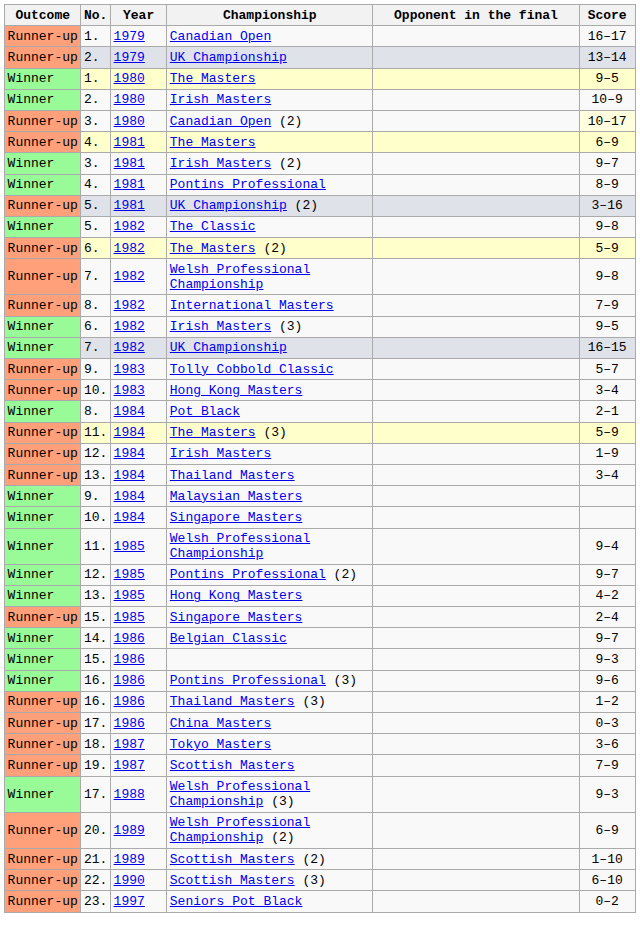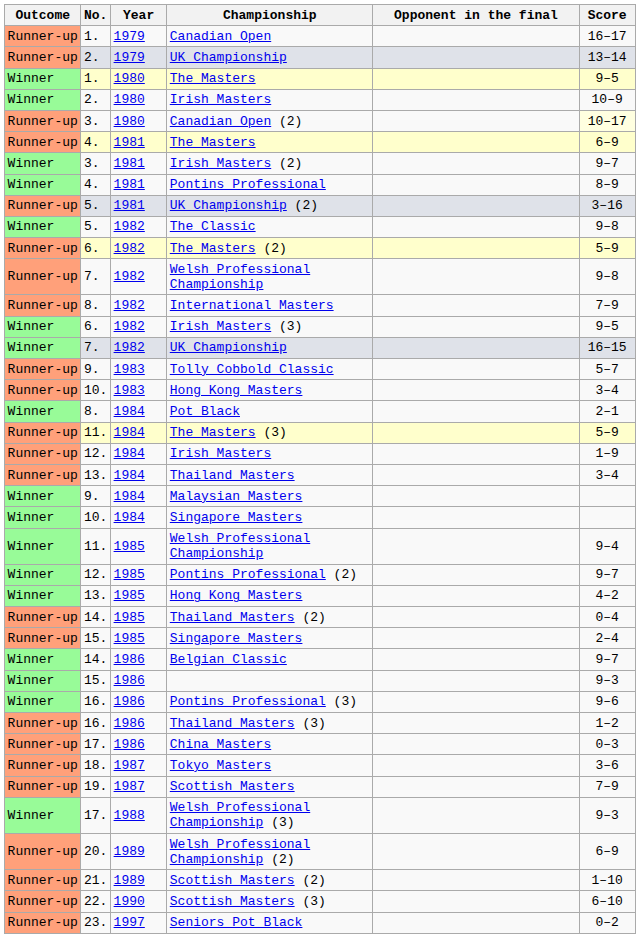 <table class="wikitable sortable">
 <tr>
 <th scope="col">Outcome</th>
 <th scope="col" style="width:20px;">No.</th>
 <th scope="col" style="width:50px;">Year</th>
 <th scope="col" style="width:200px;">Championship</th>
 <th scope="col" style="width:200px;">Opponent in the final</th>
 <th scope="col" style="width:50px;">Score</th>
 </tr>
 <tr>
 <td style="background:#ffa07a;">Runner-up</td>
 <td>1.</td>
 <td><a href='#'>1979</a></td>
 <td><a href='#'>Canadian Open</a></td>
 <td data-sort-value="Thorburn, Cliff"></td>
 <td align="center">16–17</td>
 </tr>
 <tr bgcolor="dfe2e9">
 <td style="background:#ffa07a;">Runner-up</td>
 <td>2.</td>
 <td><a href='#'>1979</a></td>
 <td><a href='#'>UK Championship</a></td>
 <td data-sort-value="Virgo, John"></td>
 <td align="center">13–14</td>
 </tr>
 <tr bgcolor="ffffcc">
 <td style="background:#98FB98">Winner</td>
 <td>1.</td>
 <td><a href='#'>1980</a></td>
 <td><a href='#'>The Masters</a></td>
 <td data-sort-value="Higgins, Alex"></td>
 <td align="center">9–5</td>
 </tr>
 <tr>
 <td style="background:#98FB98">Winner</td>
 <td>2.</td>
 <td><a href='#'>1980</a></td>
 <td><a href='#'>Irish Masters</a></td>
 <td data-sort-value="Mountjoy, Doug"></td>
 <td align="center">10–9</td>
 </tr>
 <tr>
 <td style="background:#ffa07a;">Runner-up</td>
 <td>3.</td>
 <td><a href='#'>1980</a></td>
 <td><a href='#'>Canadian Open</a> (2)</td>
 <td data-sort-value="Thorburn, Cliff"></td>
 <td align="center" style="background: lightyellow;">10–17</td>
 </tr>
 <tr bgcolor="ffffcc">
 <td style="background:#ffa07a;">Runner-up</td>
 <td>4.</td>
 <td><a href='#'>1981</a></td>
 <td><a href='#'>The Masters</a></td>
 <td data-sort-value="Higgins, Alex"></td>
 <td align="center">6–9</td>
 </tr>
 <tr>
 <td style="background:#98FB98">Winner</td>
 <td>3.</td>
 <td><a href='#'>1981</a></td>
 <td><a href='#'>Irish Masters</a> (2)</td>
 <td data-sort-value="Reardon, Ray"></td>
 <td align="center">9–7</td>
 </tr>
 <tr>
 <td style="background:#98FB98">Winner</td>
 <td>4.</td>
 <td><a href='#'>1981</a></td>
 <td><a href='#'>Pontins Professional</a></td>
 <td data-sort-value="Thorne, Willie"></td>
 <td align="center">8–9</td>
 </tr>
 <tr bgcolor="dfe2e9">
 <td style="background:#ffa07a;">Runner-up</td>
 <td>5.</td>
 <td><a href='#'>1981</a></td>
 <td><a href='#'>UK Championship</a> (2)</td>
 <td data-sort-value="Davis, Steve"></td>
 <td align="center">3–16</td>
 </tr>
 <tr>
 <td style="background:#98FB98">Winner</td>
 <td>5.</td>
 <td><a href='#'>1982</a></td>
 <td><a href='#'>The Classic</a></td>
 <td data-sort-value="Davis, Steve"></td>
 <td align="center">9–8</td>
 </tr>
 <tr bgcolor="ffffcc">
 <td style="background:#ffa07a;">Runner-up</td>
 <td>6.</td>
 <td><a href='#'>1982</a></td>
 <td><a href='#'>The Masters</a> (2)</td>
 <td data-sort-value="Davis, Steve"></td>
 <td align="center">5–9</td>
 </tr>
 <tr>
 <td style="background:#ffa07a;">Runner-up</td>
 <td>7.</td>
 <td><a href='#'>1982</a></td>
 <td><a href='#'>Welsh Professional Championship</a></td>
 <td data-sort-value="Mountjoy, Doug"></td>
 <td align="center">9–8</td>
 </tr>
 <tr>
 <td style="background:#ffa07a;">Runner-up</td>
 <td>8.</td>
 <td><a href='#'>1982</a></td>
 <td><a href='#'>International Masters</a></td>
 <td data-sort-value="Davis, Steve"></td>
 <td align="center">7–9</td>
 </tr>
 <tr>
 <td style="background:#98FB98">Winner</td>
 <td>6.</td>
 <td><a href='#'>1982</a></td>
 <td><a href='#'>Irish Masters</a> (3)</td>
 <td data-sort-value="Davis, Steve"></td>
 <td align="center">9–5</td>
 </tr>
 <tr bgcolor="dfe2e9">
 <td style="background:#98FB98">Winner</td>
 <td>7.</td>
 <td><a href='#'>1982</a></td>
 <td><a href='#'>UK Championship</a></td>
 <td data-sort-value="Higgins, Alex"></td>
 <td align="center">16–15</td>
 </tr>
 <tr>
 <td style="background:#ffa07a;">Runner-up</td>
 <td>9.</td>
 <td><a href='#'>1983</a></td>
 <td><a href='#'>Tolly Cobbold Classic</a></td>
 <td data-sort-value="Davis, Steve"></td>
 <td align="center">5–7</td>
 </tr>
 <tr>
 <td style="background:#ffa07a;">Runner-up</td>
 <td>10.</td>
 <td><a href='#'>1983</a></td>
 <td><a href='#'>Hong Kong Masters</a></td>
 <td data-sort-value="Mountjoy, Doug"></td>
 <td align="center">3–4</td>
 </tr>
 <tr>
 <td style="background:#98FB98">Winner</td>
 <td>8.</td>
 <td><a href='#'>1984</a></td>
 <td><a href='#'>Pot Black</a></td>
 <td data-sort-value="Spencer, John"></td>
 <td align="center">2–1</td>
 </tr>
 <tr bgcolor="ffffcc">
 <td style="background:#ffa07a;">Runner-up</td>
 <td>11.</td>
 <td><a href='#'>1984</a></td>
 <td><a href='#'>The Masters</a> (3)</td>
 <td data-sort-value="White, Jimmy"></td>
 <td align="center">5–9</td>
 </tr>
 <tr>
 <td style="background:#ffa07a;">Runner-up</td>
 <td>12.</td>
 <td><a href='#'>1984</a></td>
 <td><a href='#'>Irish Masters</a></td>
 <td data-sort-value="Davis, Steve"></td>
 <td align="center">1–9</td>
 </tr>
 <tr>
 <td style="background:#ffa07a;">Runner-up</td>
 <td>13.</td>
 <td><a href='#'>1984</a></td>
 <td><a href='#'>Thailand Masters</a></td>
 <td data-sort-value="White, Jimmy"></td>
 <td align="center">3–4</td>
 </tr>
 <tr>
 <td style="background:#98FB98">Winner</td>
 <td>9.</td>
 <td><a href='#'>1984</a></td>
 <td><a href='#'>Malaysian Masters</a></td>
 <td data-sort-value="White, Jimmy"></td>
 <td align="center" data-sort-value=99></td>
 </tr>
 <tr>
 <td style="background:#98FB98">Winner</td>
 <td>10.</td>
 <td><a href='#'>1984</a></td>
 <td><a href='#'>Singapore Masters</a></td>
 <td data-sort-value="Davis, Steve"></td>
 <td align="center" data-sort-value=99></td>
 </tr>
 <tr>
 <td style="background:#98FB98">Winner</td>
 <td>11.</td>
 <td><a href='#'>1985</a></td>
 <td><a href='#'>Welsh Professional Championship</a></td>
 <td data-sort-value="Mountjoy, Doug"></td>
 <td align="center">9–4</td>
 </tr>
 <tr>
 <td style="background:#98FB98">Winner</td>
 <td>12.</td>
 <td><a href='#'>1985</a></td>
 <td><a href='#'>Pontins Professional</a> (2)</td>
 <td data-sort-value="Spencer, John"></td>
 <td align="center">9–7</td>
 </tr>
 <tr>
 <td style="background:#98FB98">Winner</td>
 <td>13.</td>
 <td><a href='#'>1985</a></td>
 <td><a href='#'>Hong Kong Masters</a></td>
 <td data-sort-value="Davis, Steve"></td>
 <td align="center">4–2</td>
 </tr>
 <tr>
 <td style="background:#ffa07a;">Runner-up</td>
+<td>14.</td>
+<td><a href='#'>1985</a></td>
+<td><a href='#'>Thailand Masters</a> (2)</td>
+<td data-sort-value="Taylor, Dennis"></td>
+<td align="center">0–4</td>
+</tr>
+<tr>
+<td style="background:#ffa07a;">Runner-up</td>
 <td>15.</td>
 <td><a href='#'>1985</a></td>
 <td><a href='#'>Singapore Masters</a></td>
 <td data-sort-value="Davis, Steve"></td>
 <td align="center">2–4</td>
 </tr>
 <tr>
 <td style="background:#98FB98">Winner</td>
 <td>14.</td>
 <td><a href='#'>1986</a></td>
 <td><a href='#'>Belgian Classic</a></td>
 <td data-sort-value="Stevens, Kirk"></td>
 <td align="center">9–7</td>
 </tr>
 <tr>
 <td style="background:#98FB98">Winner</td>
 <td>15.</td>
 <td><a href='#'>1986</a></td>
 <td></td>
 <td data-sort-value="Mountjoy, Doug"></td>
 <td align="center">9–3</td>
 </tr>
 <tr>
 <td style="background:#98FB98">Winner</td>
 <td>16.</td>
 <td><a href='#'>1986</a></td>
 <td><a href='#'>Pontins Professional</a> (3)</td>
 <td data-sort-value="Thorne, Willie"></td>
 <td align="center">9–6</td>
 </tr>
 <tr>
 <td style="background:#ffa07a;">Runner-up</td>
 <td>16.</td>
 <td><a href='#'>1986</a></td>
 <td><a href='#'>Thailand Masters</a> (3)</td>
 <td data-sort-value="Wattana, James"></td>
 <td align="center">1–2</td>
 </tr>
 <tr>
 <td style="background:#ffa07a;">Runner-up</td>
 <td>17.</td>
 <td><a href='#'>1986</a></td>
 <td><a href='#'>China Masters</a></td>
 <td data-sort-value="Davis, Steve"></td>
 <td align="center">0–3</td>
 </tr>
 <tr>
 <td style="background:#ffa07a;">Runner-up</td>
 <td>18.</td>
 <td><a href='#'>1987</a></td>
 <td><a href='#'>Tokyo Masters</a></td>
 <td data-sort-value="Taylor, Dennis"></td>
 <td align="center">3–6</td>
 </tr>
 <tr>
 <td style="background:#ffa07a;">Runner-up</td>
 <td>19.</td>
 <td><a href='#'>1987</a></td>
 <td><a href='#'>Scottish Masters</a></td>
 <td data-sort-value="Johnson, Joe"></td>
 <td align="center">7–9</td>
 </tr>
 <tr>
 <td style="background:#98FB98">Winner</td>
 <td>17.</td>
 <td><a href='#'>1988</a></td>
 <td {{nowrap><a href='#'>Welsh Professional Championship</a> (3)</td>
 <td data-sort-value="Jones, Wayne"></td>
 <td align="center">9–3</td>
 </tr>
 <tr>
 <td style="background:#ffa07a;">Runner-up</td>
 <td>20.</td>
 <td><a href='#'>1989</a></td>
 <td><a href='#'>Welsh Professional Championship</a> (2)</td>
 <td data-sort-value="Mountjoy, Doug"></td>
 <td align="center">6–9</td>
 </tr>
 <tr>
 <td style="background:#ffa07a;">Runner-up</td>
 <td>21.</td>
 <td><a href='#'>1989</a></td>
 <td><a href='#'>Scottish Masters</a> (2)</td>
 <td data-sort-value="Hendry, Stephen"></td>
 <td align="center">1–10</td>
 </tr>
 <tr>
 <td style="background:#ffa07a;">Runner-up</td>
 <td>22.</td>
 <td><a href='#'>1990</a></td>
 <td><a href='#'>Scottish Masters</a> (3)</td>
 <td data-sort-value="Hendry, Stephen"></td>
 <td align="center">6–10</td>
 </tr>
 <tr>
 <td style="background:#ffa07a;">Runner-up</td>
 <td>23.</td>
 <td><a href='#'>1997</a></td>
 <td><a href='#'>Seniors Pot Black</a></td>
 <td data-sort-value="Johnson, Joe"></td>
 <td align="center">0–2</td>
 </tr>
 </table>
